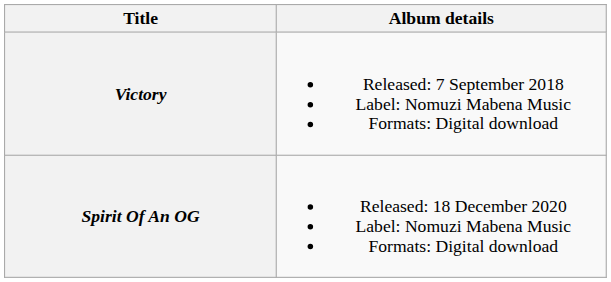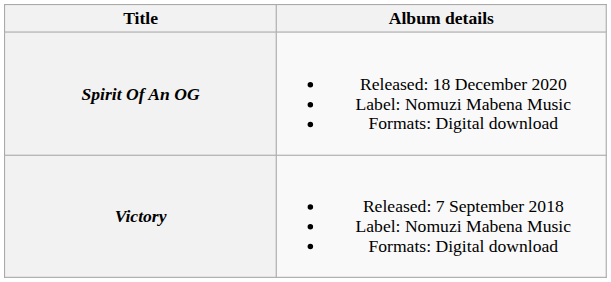 <table style="text-align:center;" class="wikitable plainrowheaders">
 <tr>
 <th style="width:15em;" scope="col">Title</th>
 <th style="width:18.25em;" scope="col">Album details</th>
 </tr>
 <tr>
+<th scope="row"><em>Spirit Of An OG</em></th>
+<td><br><ul><li>Released: 18 December 2020</li><li>Label: Nomuzi Mabena Music</li><li>Formats: Digital download</li></ul></td>
+</tr>
+<tr>
 <th scope="row"><em>Victory</em></th>
 <td><br><ul><li>Released: 7 September 2018</li><li>Label: Nomuzi Mabena Music</li><li>Formats: Digital download</li></ul></td>
 </tr>
-<tr>
-<th scope="row"><em>Spirit Of An OG</em></th>
-<td><br><ul><li>Released: 18 December 2020</li><li>Label: Nomuzi Mabena Music</li><li>Formats: Digital download</li></ul></td>
-</tr>
 </table>
